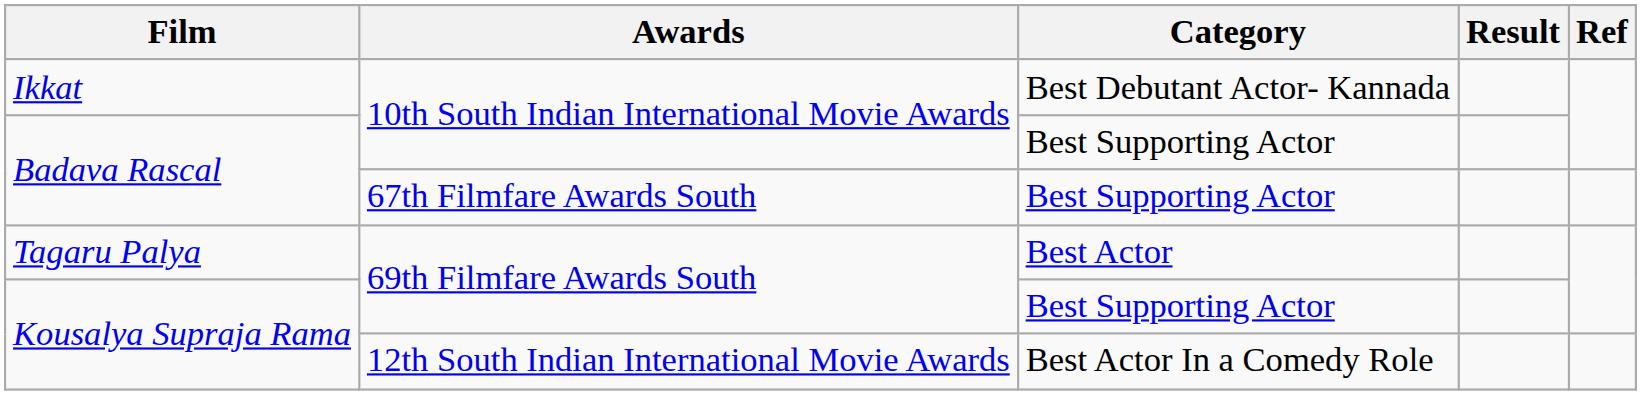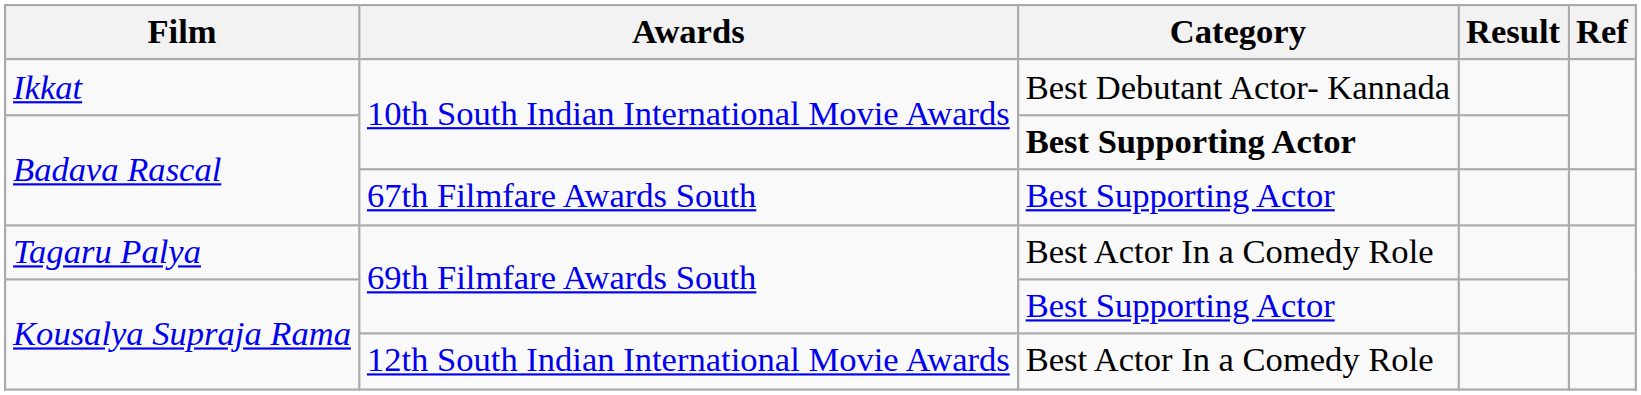 <table class="wikitable">
 <tr>
 <th>Film</th>
 <th>Awards</th>
 <th>Category</th>
 <th>Result</th>
 <th>Ref</th>
 </tr>
 <tr>
 <td><em><a href='#'>Ikkat</a></em></td>
 <td rowspan=2><a href='#'>10th South Indian International Movie Awards</a></td>
 <td>Best Debutant Actor- Kannada</td>
 <td></td>
 <td rowspan=2></td>
 </tr>
 <tr>
 <td rowspan=2><em><a href='#'>Badava Rascal</a></em></td>
-<td>Best Supporting Actor</td>
+<td><strong>Best Supporting Actor</strong></td>
 <td></td>
 </tr>
 <tr>
 <td><a href='#'>67th Filmfare Awards South</a></td>
 <td><a href='#'>Best Supporting Actor</a></td>
 <td></td>
 <td></td>
 </tr>
 <tr>
 <td><em><a href='#'>Tagaru Palya</a></em></td>
 <td rowspan="2"><a href='#'>69th  Filmfare Awards South</a></td>
-<td><a href='#'>Best Actor</a></td>
+<td>Best Actor In a Comedy Role</td>
 <td></td>
 <td rowspan="2"></td>
 </tr>
 <tr>
 <td rowspan="2"><em><a href='#'>Kousalya Supraja Rama</a></em></td>
 <td><a href='#'>Best Supporting Actor</a></td>
 <td></td>
 </tr>
 <tr>
 <td><a href='#'>12th South Indian International Movie Awards</a></td>
 <td>Best Actor In a Comedy Role</td>
 <td></td>
 <td></td>
 </tr>
 </table>
